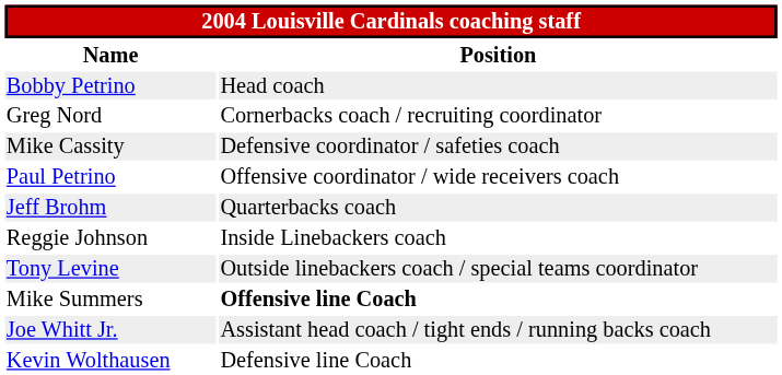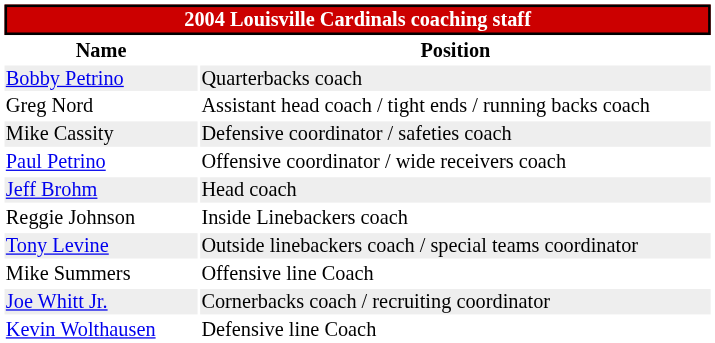 <table class="toccolours">
 <tr>
 <th colspan="5" style="text-align: center; background:#CC0000; color:#FFFFFF; border:2px solid black">2004 Louisville Cardinals coaching staff</th>
 </tr>
 <tr>
 <th width="150px">Name</th>
 <th width="400px">Position</th>
 </tr>
 <tr bgcolor=#EEEEEE>
 <td><a href='#'>Bobby Petrino</a></td>
-<td>Head coach</td>
+<td>Quarterbacks coach</td>
 </tr>
 <tr>
 <td>Greg Nord</td>
-<td>Cornerbacks coach / recruiting coordinator</td>
+<td>Assistant head coach / tight ends / running backs coach</td>
 </tr>
 <tr bgcolor=#EEEEEE>
 <td>Mike Cassity</td>
 <td>Defensive coordinator / safeties coach</td>
 </tr>
 <tr>
 <td><a href='#'>Paul Petrino</a></td>
 <td>Offensive coordinator / wide receivers coach</td>
 </tr>
 <tr bgcolor=#EEEEEE>
 <td><a href='#'>Jeff Brohm</a></td>
-<td>Quarterbacks coach</td>
+<td>Head coach</td>
 </tr>
 <tr>
 <td>Reggie Johnson</td>
 <td>Inside Linebackers coach</td>
 </tr>
 <tr bgcolor=#EEEEEE>
 <td><a href='#'>Tony Levine</a></td>
 <td>Outside linebackers coach / special teams coordinator</td>
 </tr>
 <tr>
 <td>Mike Summers</td>
-<td><strong>Offensive line Coach</strong></td>
+<td>Offensive line Coach</td>
 </tr>
 <tr bgcolor=#EEEEEE>
 <td><a href='#'>Joe Whitt Jr.</a></td>
-<td>Assistant head coach / tight ends / running backs coach</td>
+<td>Cornerbacks coach / recruiting coordinator</td>
 </tr>
 <tr>
 <td><a href='#'>Kevin Wolthausen</a></td>
 <td>Defensive line Coach</td>
 </tr>
 </table>
